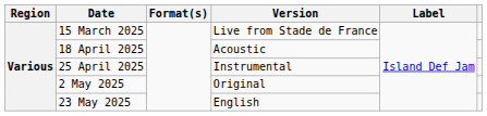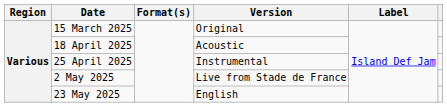 <table class="wikitable plainrowheaders">
 <tr>
 <th scope="col">Region</th>
 <th scope="col">Date</th>
 <th scope="col">Format(s)</th>
 <th scope="col">Version</th>
 <th scope="col">Label</th>
 <th scope="col"></th>
 </tr>
 <tr>
 <th scope="row" rowspan="5">Various</th>
 <td>15 March 2025</td>
 <td rowspan="5"></td>
-<td>Live from Stade de France</td>
+<td>Original</td>
 <td rowspan="5"><a href='#'>Island Def Jam</a></td>
 <td></td>
 </tr>
 <tr>
 <td>18 April 2025</td>
 <td>Acoustic</td>
 <td></td>
 </tr>
 <tr>
 <td>25 April 2025</td>
 <td>Instrumental</td>
 <td></td>
 </tr>
 <tr>
 <td>2 May 2025</td>
-<td>Original</td>
+<td>Live from Stade de France</td>
 <td></td>
 </tr>
 <tr>
 <td>23 May 2025</td>
 <td>English</td>
 <td></td>
 </tr>
 </table>
